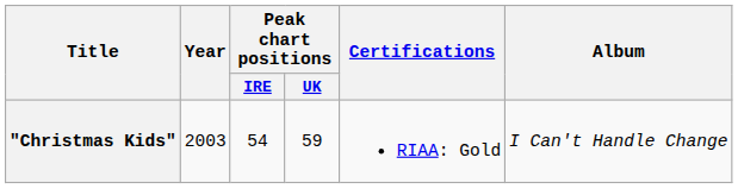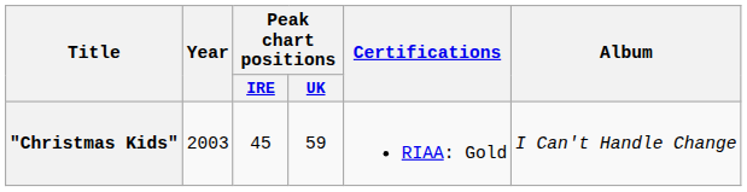 <table class="wikitable plainrowheaders" style="text-align:center;">
 <tr>
 <th rowspan="2">Title</th>
 <th rowspan="2">Year</th>
 <th colspan="2">Peak chart positions</th>
 <th rowspan="2"><a href='#'>Certifications</a></th>
 <th rowspan="2">Album</th>
 </tr>
 <tr>
 <th scope="col" style="width:3em; font-size:90%"><a href='#'>IRE</a><br></th>
 <th scope="col" style="width:3em; font-size:90%"><a href='#'>UK</a><br></th>
 </tr>
 <tr>
 <th scope="row">"Christmas Kids"</th>
 <td>2003</td>
-<td>54</td>
+<td>45</td>
 <td>59</td>
 <td><br><ul><li><a href='#'>RIAA</a>: Gold</li></ul></td>
 <td><em>I Can't Handle Change</em></td>
 </tr>
 </table>
